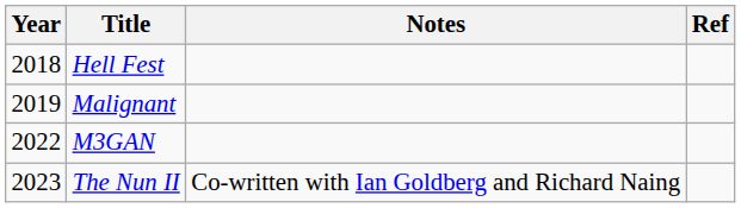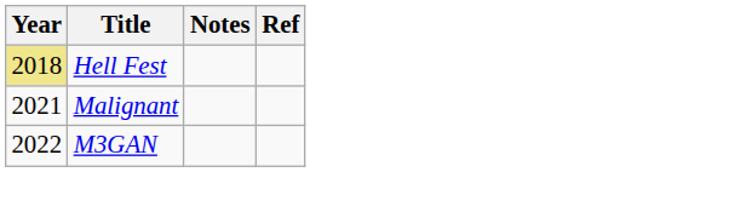 <table class="wikitable">
 <tr>
 <th>Year</th>
 <th>Title</th>
 <th>Notes</th>
 <th>Ref</th>
 </tr>
 <tr>
-<td>2018</td>
+<td style="background: khaki;">2018</td>
 <td><em><a href='#'>Hell Fest</a></em></td>
 <td></td>
 <td></td>
 </tr>
 <tr>
-<td>2019</td>
+<td>2021</td>
 <td><em><a href='#'>Malignant</a></em></td>
 <td></td>
 <td></td>
 </tr>
 <tr>
 <td>2022</td>
 <td><em><a href='#'>M3GAN</a></em></td>
 <td></td>
 <td></td>
 </tr>
-<tr>
-<td>2023</td>
-<td><em><a href='#'>The Nun II</a></em></td>
-<td>Co-written with <a href='#'>Ian Goldberg</a> and Richard Naing</td>
-<td></td>
-</tr>
 </table>
